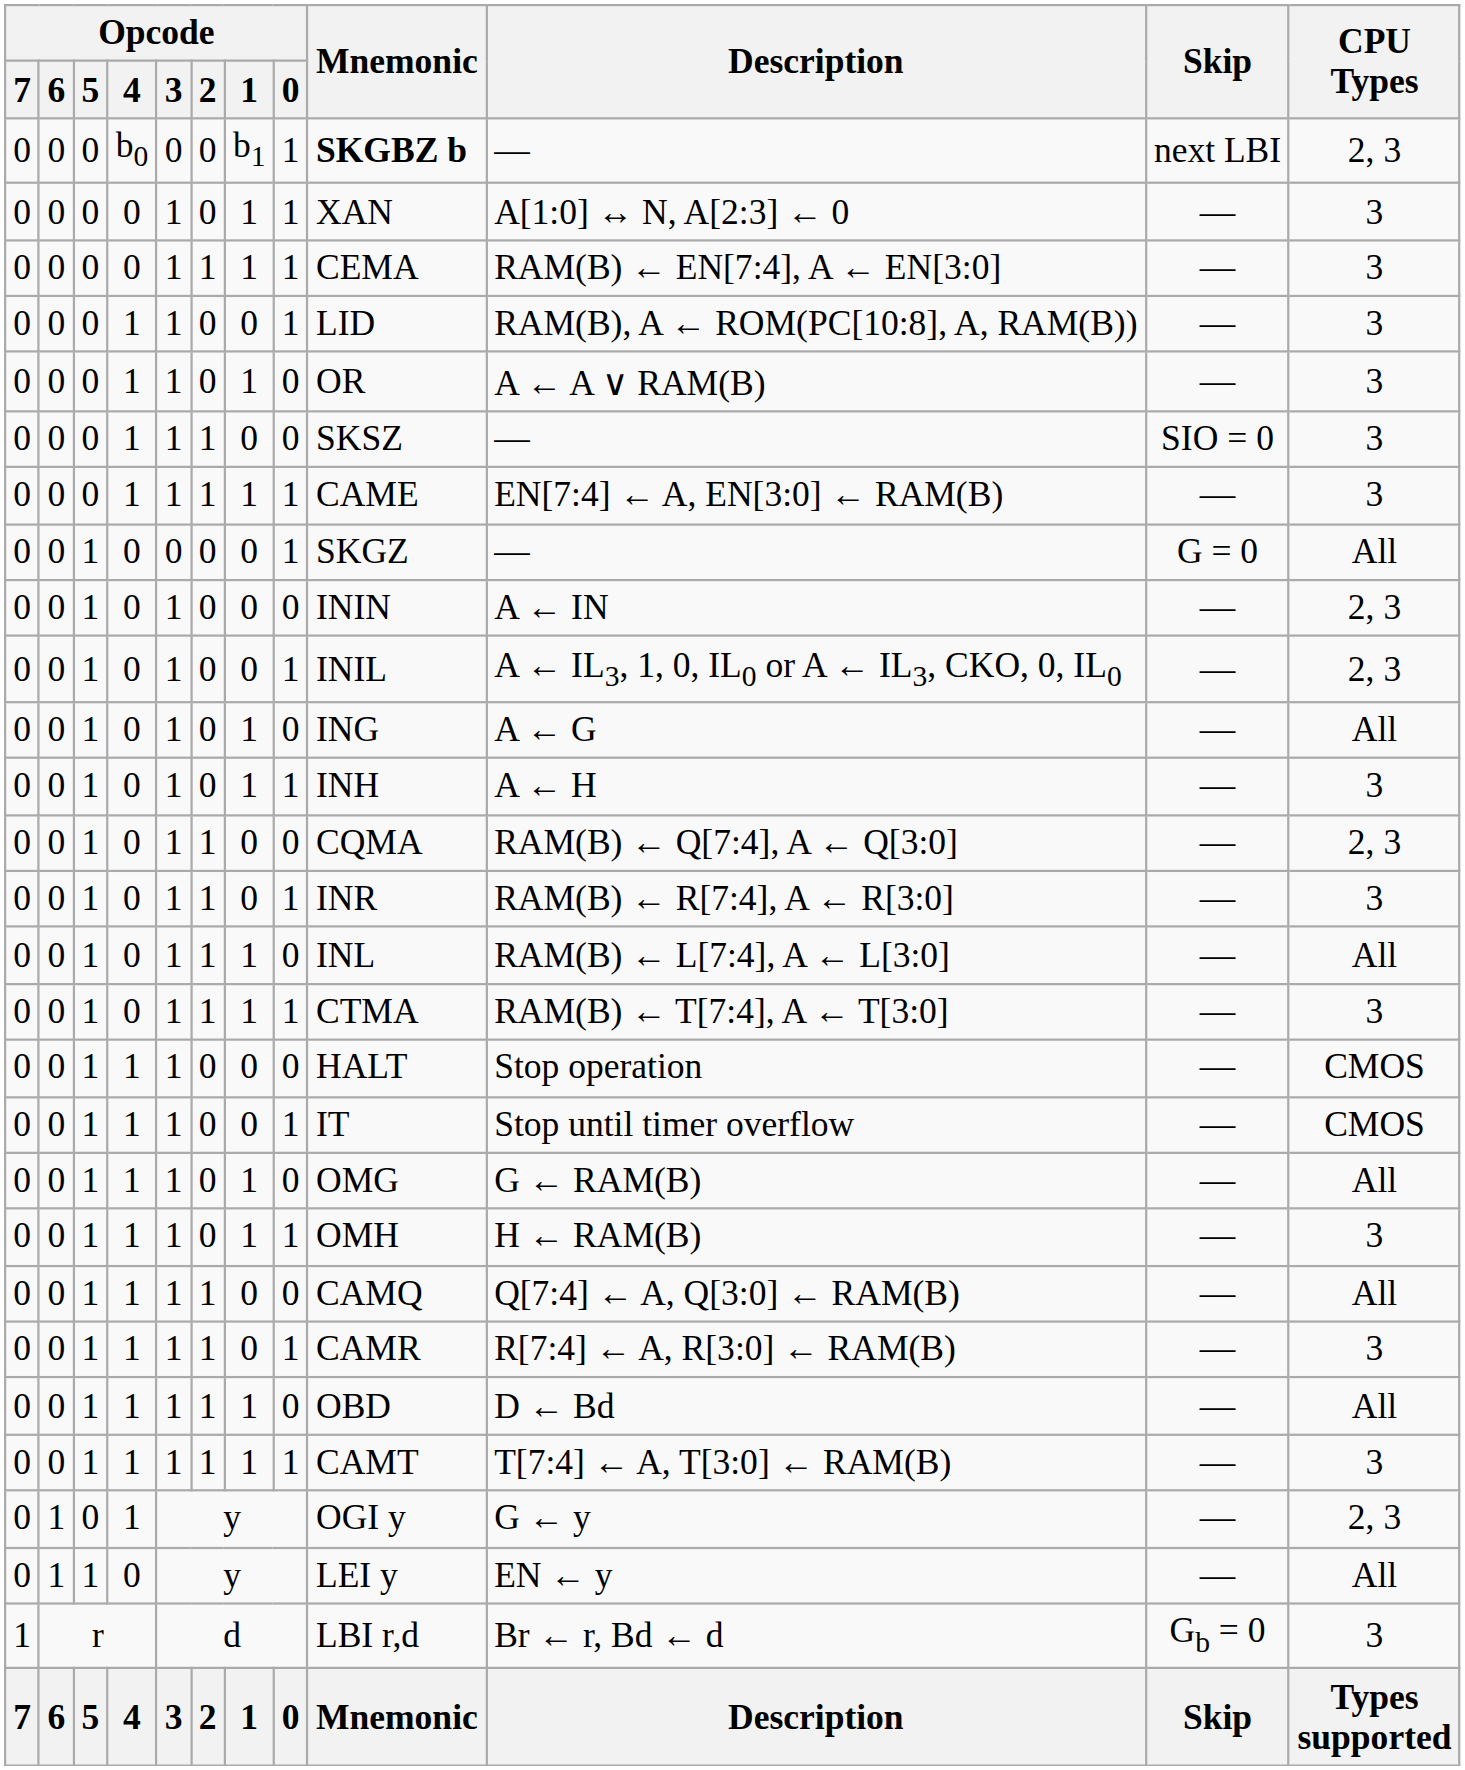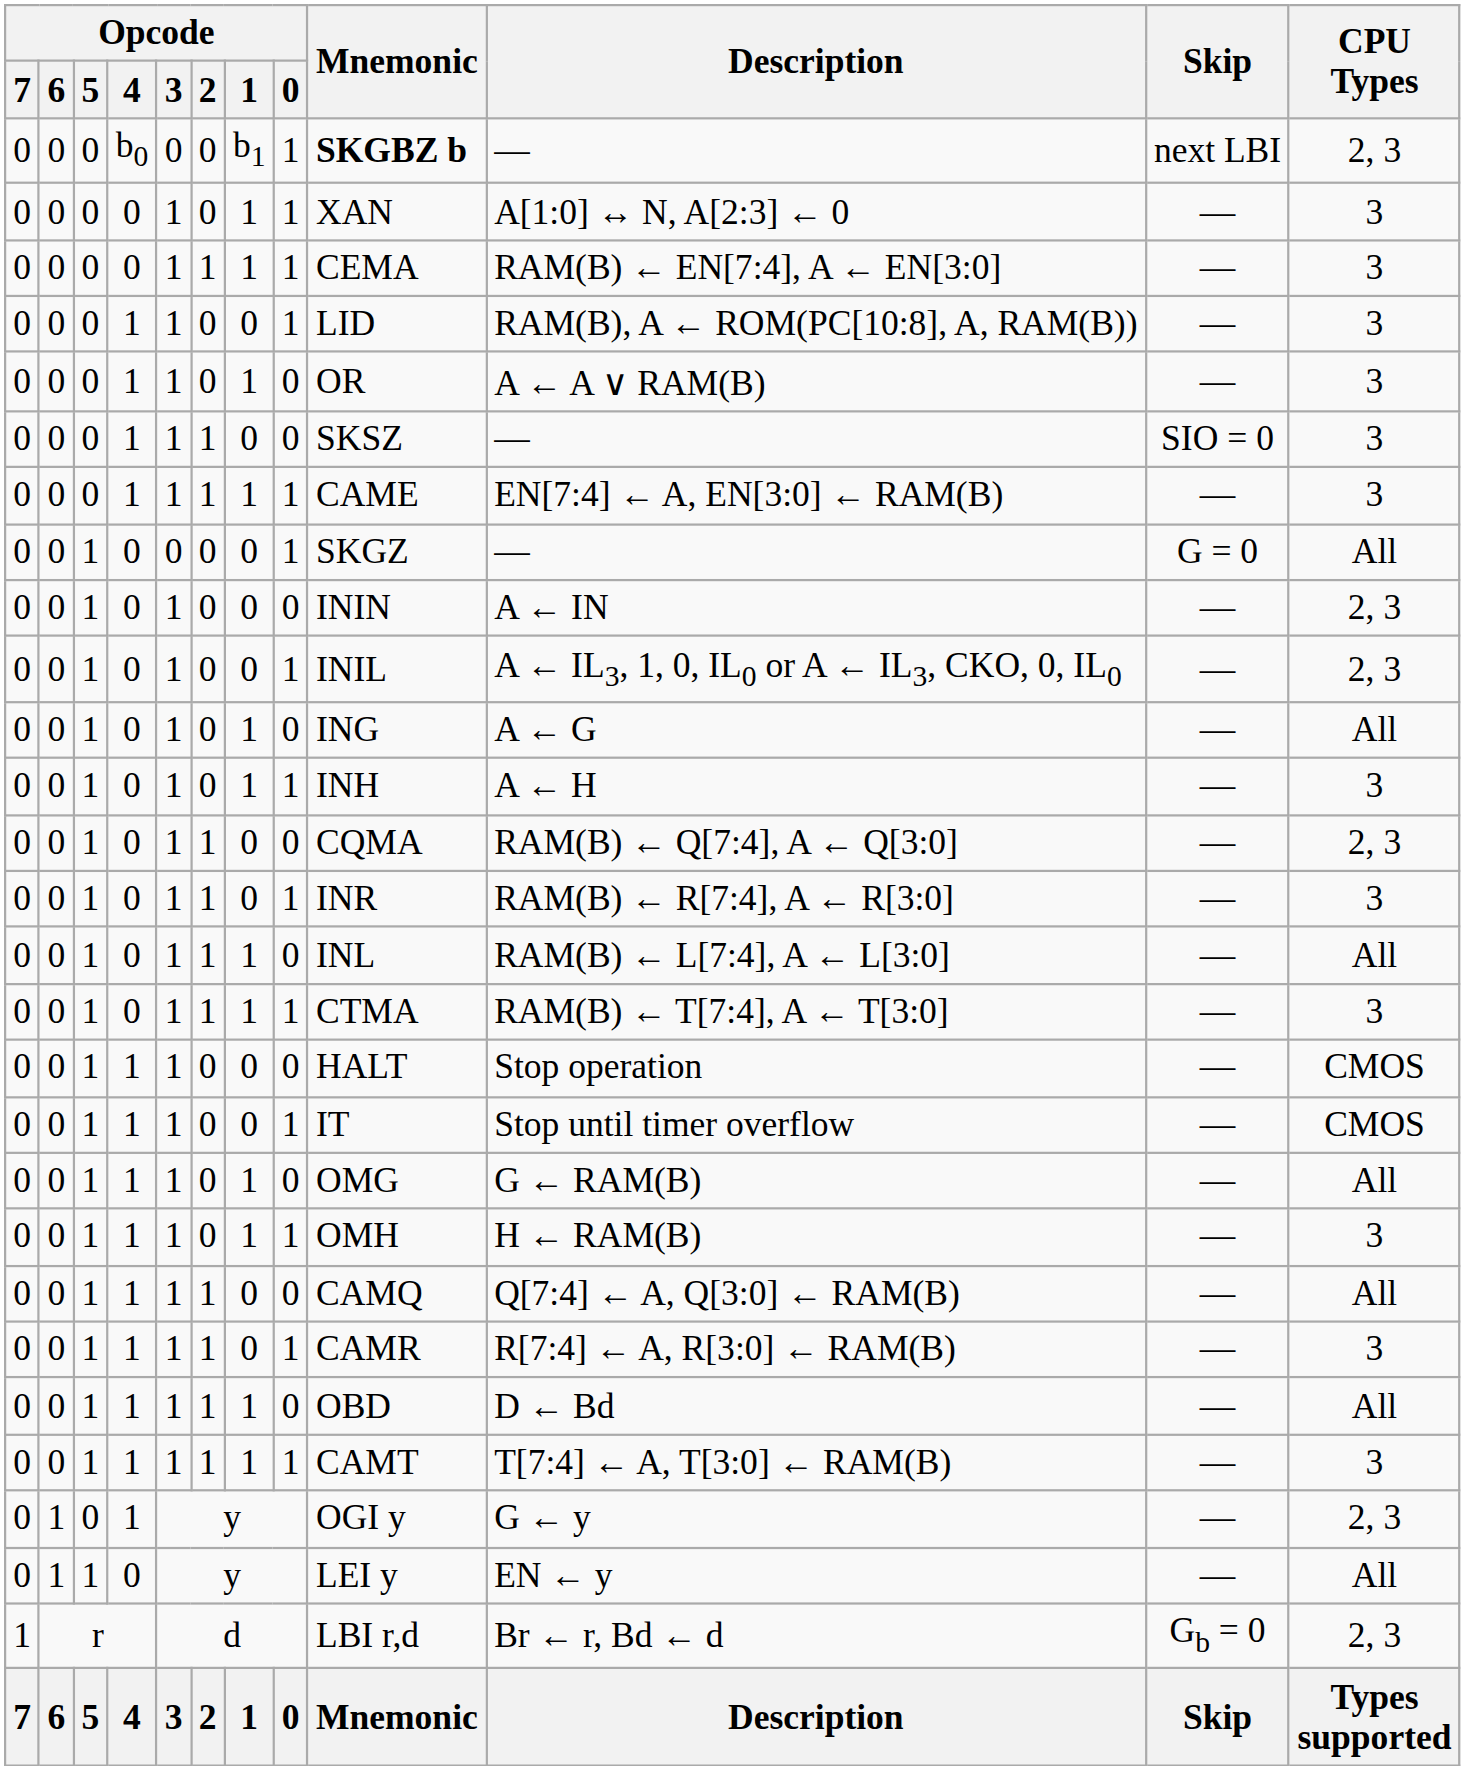 <table class="wikitable mw-collapsible" style="text-align:center">
 <tr>
 <th colspan=8>Opcode</th>
 <th rowspan=2>Mnemonic</th>
 <th rowspan="2">Description</th>
 <th rowspan="2">Skip</th>
 <th rowspan="2">CPU<br>Types</th>
 </tr>
 <tr>
 <th>7</th>
 <th>6</th>
 <th>5</th>
 <th>4</th>
 <th>3</th>
 <th>2</th>
 <th>1</th>
 <th>0</th>
 </tr>
 <tr>
 <td>0</td>
 <td>0</td>
 <td>0</td>
 <td>b<sub>0</sub></td>
 <td>0</td>
 <td>0</td>
 <td>b<sub>1</sub></td>
 <td>1</td>
 <td align="left"><strong>SKGBZ b</strong></td>
 <td align="left">—</td>
 <td>next LBI</td>
 <td>2, 3</td>
 </tr>
 <tr>
 <td>0</td>
 <td>0</td>
 <td>0</td>
 <td>0</td>
 <td>1</td>
 <td>0</td>
 <td>1</td>
 <td>1</td>
 <td align="left">XAN</td>
 <td align="left">A[1:0] ↔ N, A[2:3] ← 0</td>
 <td>—</td>
 <td>3</td>
 </tr>
 <tr>
 <td>0</td>
 <td>0</td>
 <td>0</td>
 <td>0</td>
 <td>1</td>
 <td>1</td>
 <td>1</td>
 <td>1</td>
 <td align="left">CEMA</td>
 <td align="left">RAM(B) ← EN[7:4], A ← EN[3:0]</td>
 <td>—</td>
 <td>3</td>
 </tr>
 <tr>
 <td>0</td>
 <td>0</td>
 <td>0</td>
 <td>1</td>
 <td>1</td>
 <td>0</td>
 <td>0</td>
 <td>1</td>
 <td align="left">LID</td>
 <td align="left">RAM(B), A ← ROM(PC[10:8], A, RAM(B))</td>
 <td>—</td>
 <td>3</td>
 </tr>
 <tr>
 <td>0</td>
 <td>0</td>
 <td>0</td>
 <td>1</td>
 <td>1</td>
 <td>0</td>
 <td>1</td>
 <td>0</td>
 <td align="left">OR</td>
 <td align="left">A ← A ∨ RAM(B)</td>
 <td>—</td>
 <td>3</td>
 </tr>
 <tr>
 <td>0</td>
 <td>0</td>
 <td>0</td>
 <td>1</td>
 <td>1</td>
 <td>1</td>
 <td>0</td>
 <td>0</td>
 <td align="left">SKSZ</td>
 <td align="left">—</td>
 <td>SIO = 0</td>
 <td>3</td>
 </tr>
 <tr>
 <td>0</td>
 <td>0</td>
 <td>0</td>
 <td>1</td>
 <td>1</td>
 <td>1</td>
 <td>1</td>
 <td>1</td>
 <td align="left">CAME</td>
 <td align="left">EN[7:4] ← A, EN[3:0] ← RAM(B)</td>
 <td>—</td>
 <td>3</td>
 </tr>
 <tr>
 <td>0</td>
 <td>0</td>
 <td>1</td>
 <td>0</td>
 <td>0</td>
 <td>0</td>
 <td>0</td>
 <td>1</td>
 <td align="left">SKGZ</td>
 <td align="left">—</td>
 <td>G = 0</td>
 <td>All</td>
 </tr>
 <tr>
 <td>0</td>
 <td>0</td>
 <td>1</td>
 <td>0</td>
 <td>1</td>
 <td>0</td>
 <td>0</td>
 <td>0</td>
 <td align="left">ININ</td>
 <td align="left">A ← IN</td>
 <td>—</td>
 <td>2, 3</td>
 </tr>
 <tr>
 <td>0</td>
 <td>0</td>
 <td>1</td>
 <td>0</td>
 <td>1</td>
 <td>0</td>
 <td>0</td>
 <td>1</td>
 <td align="left">INIL</td>
 <td align="left">A ← IL<sub>3</sub>, 1, 0, IL<sub>0</sub> or A ← IL<sub>3</sub>, CKO, 0, IL<sub>0</sub></td>
 <td>—</td>
 <td>2, 3</td>
 </tr>
 <tr>
 <td>0</td>
 <td>0</td>
 <td>1</td>
 <td>0</td>
 <td>1</td>
 <td>0</td>
 <td>1</td>
 <td>0</td>
 <td align="left">ING</td>
 <td align="left">A ← G</td>
 <td>—</td>
 <td>All</td>
 </tr>
 <tr>
 <td>0</td>
 <td>0</td>
 <td>1</td>
 <td>0</td>
 <td>1</td>
 <td>0</td>
 <td>1</td>
 <td>1</td>
 <td align="left">INH</td>
 <td align="left">A ← H</td>
 <td>—</td>
 <td>3</td>
 </tr>
 <tr>
 <td>0</td>
 <td>0</td>
 <td>1</td>
 <td>0</td>
 <td>1</td>
 <td>1</td>
 <td>0</td>
 <td>0</td>
 <td align="left">CQMA</td>
 <td align="left">RAM(B) ← Q[7:4], A ← Q[3:0]</td>
 <td>—</td>
 <td>2, 3</td>
 </tr>
 <tr>
 <td>0</td>
 <td>0</td>
 <td>1</td>
 <td>0</td>
 <td>1</td>
 <td>1</td>
 <td>0</td>
 <td>1</td>
 <td align="left">INR</td>
 <td align="left">RAM(B) ← R[7:4], A ← R[3:0]</td>
 <td>—</td>
 <td>3</td>
 </tr>
 <tr>
 <td>0</td>
 <td>0</td>
 <td>1</td>
 <td>0</td>
 <td>1</td>
 <td>1</td>
 <td>1</td>
 <td>0</td>
 <td align="left">INL</td>
 <td align="left">RAM(B) ← L[7:4], A ← L[3:0]</td>
 <td>—</td>
 <td>All</td>
 </tr>
 <tr>
 <td>0</td>
 <td>0</td>
 <td>1</td>
 <td>0</td>
 <td>1</td>
 <td>1</td>
 <td>1</td>
 <td>1</td>
 <td align="left">CTMA</td>
 <td align="left">RAM(B) ← T[7:4], A ← T[3:0]</td>
 <td>—</td>
 <td>3</td>
 </tr>
 <tr>
 <td>0</td>
 <td>0</td>
 <td>1</td>
 <td>1</td>
 <td>1</td>
 <td>0</td>
 <td>0</td>
 <td>0</td>
 <td align="left">HALT</td>
 <td align="left">Stop operation</td>
 <td>—</td>
 <td>CMOS</td>
 </tr>
 <tr>
 <td>0</td>
 <td>0</td>
 <td>1</td>
 <td>1</td>
 <td>1</td>
 <td>0</td>
 <td>0</td>
 <td>1</td>
 <td align="left">IT</td>
 <td align="left">Stop until timer overflow</td>
 <td>—</td>
 <td>CMOS</td>
 </tr>
 <tr>
 <td>0</td>
 <td>0</td>
 <td>1</td>
 <td>1</td>
 <td>1</td>
 <td>0</td>
 <td>1</td>
 <td>0</td>
 <td align="left">OMG</td>
 <td align="left">G ← RAM(B)</td>
 <td>—</td>
 <td>All</td>
 </tr>
 <tr>
 <td>0</td>
 <td>0</td>
 <td>1</td>
 <td>1</td>
 <td>1</td>
 <td>0</td>
 <td>1</td>
 <td>1</td>
 <td align="left">OMH</td>
 <td align="left">H ← RAM(B)</td>
 <td>—</td>
 <td>3</td>
 </tr>
 <tr>
 <td>0</td>
 <td>0</td>
 <td>1</td>
 <td>1</td>
 <td>1</td>
 <td>1</td>
 <td>0</td>
 <td>0</td>
 <td align="left">CAMQ</td>
 <td align="left">Q[7:4] ← A, Q[3:0] ← RAM(B)</td>
 <td>—</td>
 <td>All</td>
 </tr>
 <tr>
 <td>0</td>
 <td>0</td>
 <td>1</td>
 <td>1</td>
 <td>1</td>
 <td>1</td>
 <td>0</td>
 <td>1</td>
 <td align="left">CAMR</td>
 <td align="left">R[7:4] ← A, R[3:0] ← RAM(B)</td>
 <td>—</td>
 <td>3</td>
 </tr>
 <tr>
 <td>0</td>
 <td>0</td>
 <td>1</td>
 <td>1</td>
 <td>1</td>
 <td>1</td>
 <td>1</td>
 <td>0</td>
 <td align="left">OBD</td>
 <td align="left">D ← Bd</td>
 <td>—</td>
 <td>All</td>
 </tr>
 <tr>
 <td>0</td>
 <td>0</td>
 <td>1</td>
 <td>1</td>
 <td>1</td>
 <td>1</td>
 <td>1</td>
 <td>1</td>
 <td align="left">CAMT</td>
 <td align="left">T[7:4] ← A, T[3:0] ← RAM(B)</td>
 <td>—</td>
 <td>3</td>
 </tr>
 <tr>
 <td>0</td>
 <td>1</td>
 <td>0</td>
 <td>1</td>
 <td colspan="4">y</td>
 <td align="left">OGI y</td>
 <td align="left">G ← y</td>
 <td>—</td>
 <td>2, 3</td>
 </tr>
 <tr>
 <td>0</td>
 <td>1</td>
 <td>1</td>
 <td>0</td>
 <td colspan="4">y</td>
 <td align="left">LEI y</td>
 <td align="left">EN ← y</td>
 <td>—</td>
 <td>All</td>
 </tr>
 <tr>
 <td>1</td>
 <td colspan="3">r</td>
 <td colspan="4">d</td>
 <td align="left">LBI r,d</td>
 <td align="left">Br ← r, Bd ← d</td>
 <td>G<sub>b</sub> = 0</td>
-<td>3</td>
+<td>2, 3</td>
 </tr>
 <tr>
 <th>7</th>
 <th>6</th>
 <th>5</th>
 <th>4</th>
 <th>3</th>
 <th>2</th>
 <th>1</th>
 <th>0</th>
 <th>Mnemonic</th>
 <th>Description</th>
 <th>Skip</th>
 <th>Types<br>supported</th>
 </tr>
 </table>
